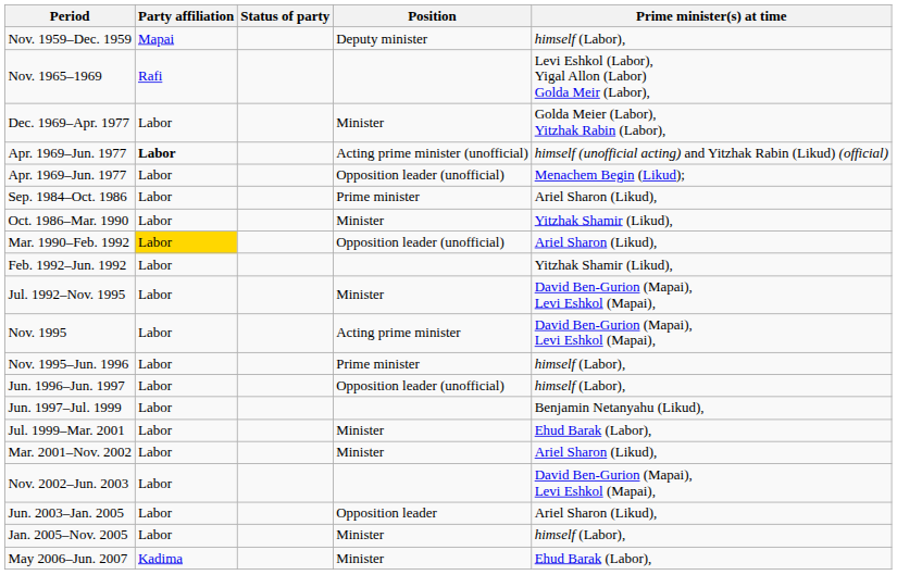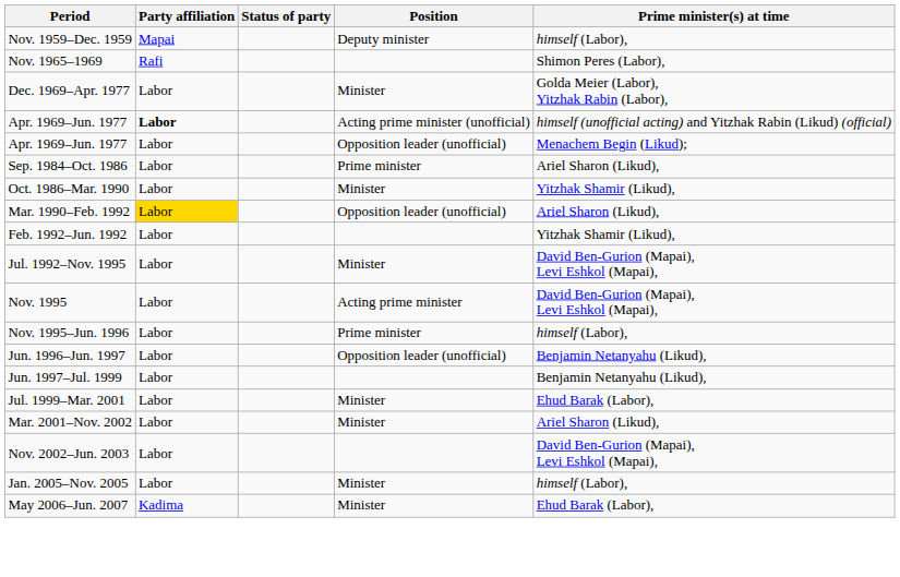 <table class="wikitable">
 <tr>
 <th>Period</th>
 <th>Party affiliation</th>
 <th>Status of party</th>
 <th>Position</th>
 <th>Prime minister(s) at time</th>
 </tr>
 <tr>
 <td>Nov. 1959–Dec. 1959</td>
 <td><a href='#'>Mapai</a></td>
 <td></td>
 <td>Deputy minister</td>
 <td><em>himself</em> (Labor), </td>
 </tr>
 <tr>
 <td>Nov. 1965–1969</td>
 <td><a href='#'>Rafi</a></td>
 <td></td>
 <td></td>
-<td>Levi Eshkol (Labor), <br>Yigal Allon (Labor) <br><a href='#'>Golda Meir</a> (Labor), </td>
+<td>Shimon Peres (Labor), </td>
 </tr>
 <tr>
 <td>Dec. 1969–Apr. 1977</td>
 <td>Labor</td>
 <td></td>
 <td>Minister</td>
 <td>Golda Meier (Labor), <br><a href='#'>Yitzhak Rabin</a> (Labor), </td>
 </tr>
 <tr>
 <td>Apr. 1969–Jun. 1977</td>
 <td><strong>Labor<br></strong></td>
 <td></td>
 <td>Acting prime minister (unofficial)</td>
 <td><em>himself (unofficial acting)</em> and Yitzhak Rabin (Likud) <em>(official)</em>  </td>
 </tr>
 <tr>
 <td>Apr. 1969–Jun. 1977</td>
 <td>Labor<br></td>
 <td></td>
 <td>Opposition leader (unofficial)</td>
 <td><a href='#'>Menachem Begin</a> (<a href='#'>Likud</a>); </td>
 </tr>
 <tr>
 <td>Sep. 1984–Oct. 1986</td>
 <td>Labor<br></td>
 <td></td>
 <td>Prime minister</td>
 <td>Ariel Sharon (Likud), </td>
 </tr>
 <tr>
 <td>Oct. 1986–Mar. 1990</td>
 <td>Labor<br></td>
 <td></td>
 <td>Minister</td>
 <td><a href='#'>Yitzhak Shamir</a> (Likud), </td>
 </tr>
 <tr>
 <td>Mar. 1990–Feb. 1992</td>
 <td style="background: gold;">Labor<br></td>
 <td></td>
 <td>Opposition leader (unofficial)</td>
 <td><a href='#'>Ariel Sharon</a> (Likud), </td>
 </tr>
 <tr>
 <td>Feb. 1992–Jun. 1992</td>
 <td>Labor</td>
 <td></td>
 <td></td>
 <td>Yitzhak Shamir (Likud), </td>
 </tr>
 <tr>
 <td>Jul. 1992–Nov. 1995</td>
 <td>Labor</td>
 <td></td>
 <td>Minister</td>
 <td><a href='#'>David Ben-Gurion</a> (Mapai), <br><a href='#'>Levi Eshkol</a> (Mapai), </td>
 </tr>
 <tr>
 <td>Nov. 1995</td>
 <td>Labor</td>
 <td></td>
 <td>Acting prime minister</td>
 <td><a href='#'>David Ben-Gurion</a> (Mapai), <br><a href='#'>Levi Eshkol</a> (Mapai), </td>
 </tr>
 <tr>
 <td>Nov. 1995–Jun. 1996</td>
 <td>Labor </td>
 <td></td>
 <td>Prime minister</td>
 <td><em>himself</em> (Labor), </td>
 </tr>
 <tr>
 <td>Jun. 1996–Jun. 1997</td>
 <td>Labor </td>
 <td></td>
 <td>Opposition leader (unofficial)</td>
-<td><em>himself</em> (Labor), </td>
+<td><a href='#'>Benjamin Netanyahu</a> (Likud), </td>
 </tr>
 <tr>
 <td>Jun. 1997–Jul. 1999</td>
 <td>Labor</td>
 <td></td>
 <td></td>
 <td>Benjamin Netanyahu (Likud), </td>
 </tr>
 <tr>
 <td>Jul. 1999–Mar. 2001</td>
 <td>Labor</td>
 <td></td>
 <td>Minister</td>
 <td><a href='#'>Ehud Barak</a> (Labor), </td>
 </tr>
 <tr>
 <td>Mar. 2001–Nov. 2002</td>
 <td>Labor</td>
 <td></td>
 <td>Minister</td>
 <td><a href='#'>Ariel Sharon</a> (Likud), </td>
 </tr>
 <tr>
 <td>Nov. 2002–Jun. 2003</td>
 <td>Labor</td>
 <td></td>
 <td></td>
 <td><a href='#'>David Ben-Gurion</a> (Mapai), <br><a href='#'>Levi Eshkol</a> (Mapai), </td>
 </tr>
 <tr>
-<td>Jun. 2003–Jan. 2005</td>
-<td>Labor<br></td>
-<td></td>
-<td>Opposition leader</td>
-<td>Ariel Sharon (Likud), </td>
-</tr>
-<tr>
 <td>Jan. 2005–Nov. 2005</td>
 <td>Labor<br></td>
 <td></td>
 <td>Minister</td>
 <td><em>himself</em> (Labor), </td>
 </tr>
 <tr>
 <td>May 2006–Jun. 2007</td>
 <td><a href='#'>Kadima</a></td>
 <td></td>
 <td>Minister</td>
 <td><a href='#'>Ehud Barak</a> (Labor), </td>
 </tr>
 </table>
